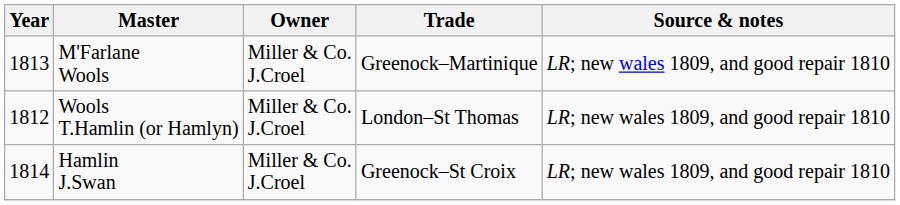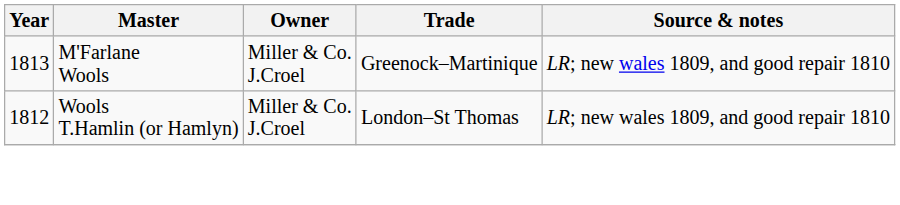 <table class=" wikitable">
 <tr>
 <th>Year</th>
 <th>Master</th>
 <th>Owner</th>
 <th>Trade</th>
 <th>Source & notes</th>
 </tr>
 <tr>
 <td>1813</td>
 <td>M'Farlane<br>Wools</td>
 <td>Miller & Co.<br>J.Croel</td>
 <td>Greenock–Martinique</td>
 <td><em>LR</em>; new <a href='#'>wales</a> 1809, and good repair 1810</td>
 </tr>
 <tr>
 <td>1812</td>
 <td>Wools<br>T.Hamlin (or Hamlyn)</td>
 <td>Miller & Co.<br>J.Croel</td>
 <td>London–St Thomas</td>
 <td><em>LR</em>; new wales 1809, and good repair 1810</td>
 </tr>
 <tr>
-<td>1814</td>
-<td>Hamlin<br>J.Swan</td>
-<td>Miller & Co.<br>J.Croel</td>
-<td>Greenock–St Croix</td>
-<td><em>LR</em>; new wales 1809, and good repair 1810</td>
-</tr>
-<tr>
 </tr>
 </table>
